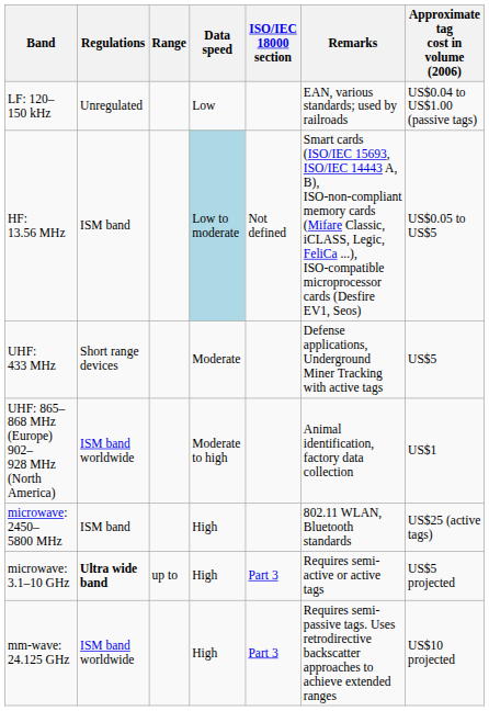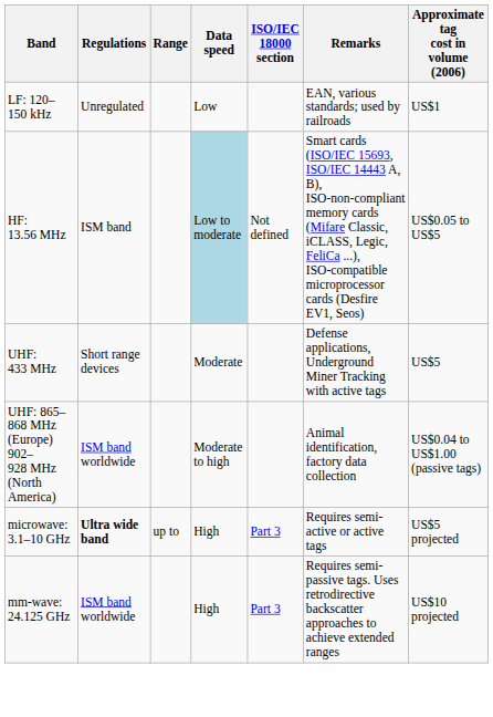 <table class="wikitable">
 <tr>
 <th>Band</th>
 <th>Regulations</th>
 <th>Range</th>
 <th>Data speed</th>
 <th><a href='#'>ISO/IEC 18000</a><br>section</th>
 <th>Remarks</th>
 <th>Approximate tag<br>cost in volume<br>(2006)</th>
 </tr>
 <tr>
 <td>LF: 120–150 kHz</td>
 <td>Unregulated</td>
 <td></td>
 <td>Low</td>
 <td></td>
 <td>EAN, various standards; used by railroads</td>
-<td>US$0.04 to US$1.00<br>(passive tags)</td>
+<td>US$1</td>
 </tr>
 <tr>
 <td>HF: 13.56 MHz</td>
 <td>ISM band</td>
 <td></td>
 <td style="background: lightblue;">Low to moderate</td>
 <td>Not defined</td>
 <td>Smart cards (<a href='#'>ISO/IEC 15693</a>, <a href='#'>ISO/IEC 14443</a> A, B),<br>ISO-non-compliant memory cards (<a href='#'>Mifare</a> Classic, iCLASS, Legic, <a href='#'>FeliCa</a> ...),<br>ISO-compatible microprocessor cards (Desfire EV1, Seos)</td>
 <td>US$0.05 to US$5</td>
 </tr>
 <tr>
 <td>UHF: 433 MHz</td>
 <td>Short range devices</td>
 <td></td>
 <td>Moderate</td>
 <td></td>
 <td>Defense applications, Underground Miner Tracking with active tags</td>
 <td>US$5</td>
 </tr>
 <tr>
 <td>UHF: 865–868 MHz (Europe)<br>902–928 MHz (North America)</td>
 <td><a href='#'>ISM band</a> worldwide</td>
 <td></td>
 <td>Moderate to high</td>
 <td></td>
 <td>Animal identification, factory data collection</td>
-<td>US$1</td>
-</tr>
-<tr>
-<td><a href='#'>microwave</a>: 2450–5800 MHz</td>
-<td>ISM band</td>
-<td></td>
-<td>High</td>
-<td></td>
-<td>802.11 WLAN, Bluetooth standards</td>
-<td>US$25 (active tags)</td>
+<td>US$0.04 to US$1.00<br>(passive tags)</td>
 </tr>
 <tr>
 <td>microwave: 3.1–10 GHz</td>
 <td><strong>Ultra wide band</strong></td>
 <td>up to </td>
 <td>High</td>
 <td><a href='#'>Part 3</a></td>
 <td>Requires semi-active or active tags</td>
 <td>US$5 projected</td>
 </tr>
 <tr>
 <td>mm-wave: 24.125 GHz </td>
 <td><a href='#'>ISM band</a> worldwide</td>
 <td></td>
 <td>High</td>
 <td><a href='#'>Part 3</a></td>
 <td>Requires semi-passive tags. Uses retrodirective backscatter approaches to achieve extended ranges</td>
 <td>US$10 projected</td>
 </tr>
 </table>
